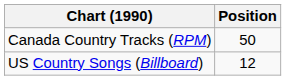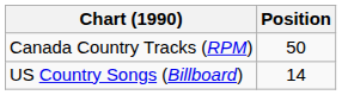 <table class="wikitable sortable">
 <tr>
 <th scope="col">Chart (1990)</th>
 <th scope="col">Position</th>
 </tr>
 <tr>
 <td>Canada Country Tracks (<em><a href='#'>RPM</a></em>)</td>
 <td align="center">50</td>
 </tr>
 <tr>
 <td>US <a href='#'>Country Songs</a> (<em><a href='#'>Billboard</a></em>)</td>
-<td align="center">12</td>
+<td align="center">14</td>
 </tr>
 </table>
